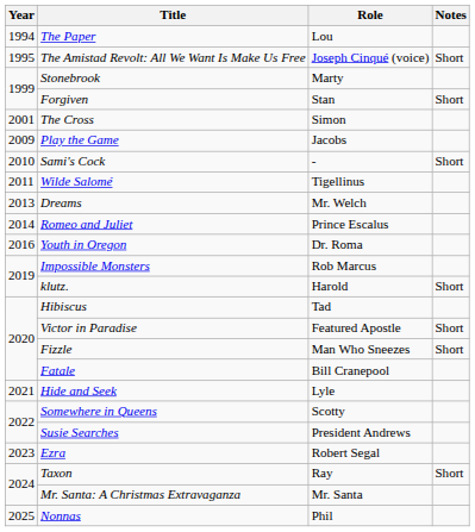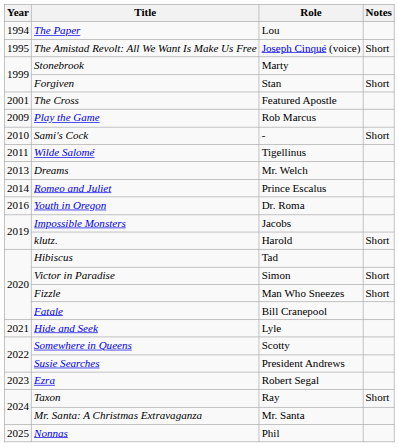 <table class="wikitable plainrowheaders sortable" style="margin-right: 0;">
 <tr>
 <th>Year</th>
 <th>Title</th>
 <th>Role</th>
 <th>Notes</th>
 </tr>
 <tr>
 <td>1994</td>
 <td><em><a href='#'>The Paper</a></em></td>
 <td>Lou</td>
 <td></td>
 </tr>
 <tr>
 <td>1995</td>
 <td><em>The Amistad Revolt: All We Want Is Make Us Free</em></td>
 <td><a href='#'>Joseph Cinqué</a> (voice)</td>
 <td>Short</td>
 </tr>
 <tr>
 <td rowspan=2>1999</td>
 <td><em>Stonebrook</em></td>
 <td>Marty</td>
 <td></td>
 </tr>
 <tr>
 <td><em>Forgiven</em></td>
 <td>Stan</td>
 <td>Short</td>
 </tr>
 <tr>
 <td>2001</td>
 <td><em>The Cross</em></td>
-<td>Simon</td>
+<td>Featured Apostle</td>
 <td></td>
 </tr>
 <tr>
 <td>2009</td>
 <td><em><a href='#'>Play the Game</a></em></td>
-<td>Jacobs</td>
+<td>Rob Marcus</td>
 <td></td>
 </tr>
 <tr>
 <td>2010</td>
 <td><em>Sami's Cock</em></td>
 <td>-</td>
 <td>Short</td>
 </tr>
 <tr>
 <td>2011</td>
 <td><em><a href='#'>Wilde Salomé</a></em></td>
 <td>Tigellinus</td>
 <td></td>
 </tr>
 <tr>
 <td>2013</td>
 <td><em>Dreams</em></td>
 <td>Mr. Welch</td>
 <td></td>
 </tr>
 <tr>
 <td>2014</td>
 <td><em><a href='#'>Romeo and Juliet</a></em></td>
 <td>Prince Escalus</td>
 <td></td>
 </tr>
 <tr>
 <td>2016</td>
 <td><em><a href='#'>Youth in Oregon</a></em></td>
 <td>Dr. Roma</td>
 <td></td>
 </tr>
 <tr>
 <td rowspan=2>2019</td>
 <td><em><a href='#'>Impossible Monsters</a></em></td>
-<td>Rob Marcus</td>
+<td>Jacobs</td>
 <td></td>
 </tr>
 <tr>
 <td><em>klutz.</em></td>
 <td>Harold</td>
 <td>Short</td>
 </tr>
 <tr>
 <td rowspan=4>2020</td>
 <td><em>Hibiscus</em></td>
 <td>Tad</td>
 <td></td>
 </tr>
 <tr>
 <td><em>Victor in Paradise</em></td>
-<td>Featured Apostle</td>
+<td>Simon</td>
 <td>Short</td>
 </tr>
 <tr>
 <td><em>Fizzle</em></td>
 <td>Man Who Sneezes</td>
 <td>Short</td>
 </tr>
 <tr>
 <td><em><a href='#'>Fatale</a></em></td>
 <td>Bill Cranepool</td>
 <td></td>
 </tr>
 <tr>
 <td>2021</td>
 <td><em><a href='#'>Hide and Seek</a></em></td>
 <td>Lyle</td>
 <td></td>
 </tr>
 <tr>
 <td rowspan=2>2022</td>
 <td><em><a href='#'>Somewhere in Queens</a></em></td>
 <td>Scotty</td>
 <td></td>
 </tr>
 <tr>
 <td><em><a href='#'>Susie Searches</a></em></td>
 <td>President Andrews</td>
 <td></td>
 </tr>
 <tr>
 <td>2023</td>
 <td><em><a href='#'>Ezra</a></em></td>
 <td>Robert Segal</td>
 <td></td>
 </tr>
 <tr>
 <td rowspan=2>2024</td>
 <td><em>Taxon</em></td>
 <td>Ray</td>
 <td>Short</td>
 </tr>
 <tr>
 <td><em>Mr. Santa: A Christmas Extravaganza</em></td>
 <td>Mr. Santa</td>
 <td></td>
 </tr>
 <tr>
 <td>2025</td>
 <td><em><a href='#'>Nonnas</a></em></td>
 <td>Phil</td>
 <td></td>
 </tr>
 </table>
